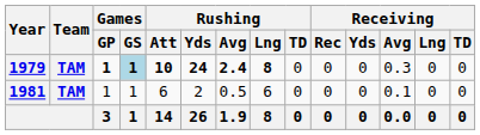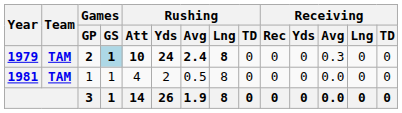 <table class="wikitable" style="text-align:center;">
 <tr>
 <th rowspan="2">Year</th>
 <th rowspan="2">Team</th>
 <th colspan="2">Games</th>
 <th colspan="5">Rushing</th>
 <th colspan="5">Receiving</th>
 </tr>
 <tr>
 <th>GP</th>
 <th>GS</th>
 <th>Att</th>
 <th>Yds</th>
 <th>Avg</th>
 <th>Lng</th>
 <th>TD</th>
 <th>Rec</th>
 <th>Yds</th>
 <th>Avg</th>
 <th>Lng</th>
 <th>TD</th>
 </tr>
 <tr>
 <th><a href='#'>1979</a></th>
 <th><a href='#'>TAM</a></th>
-<td><strong>1</strong></td>
+<td><strong>2</strong></td>
 <td style="background: lightblue;"><strong>1</strong></td>
 <td><strong>10</strong></td>
 <td><strong>24</strong></td>
 <td><strong>2.4</strong></td>
 <td><strong>8</strong></td>
 <td>0</td>
 <td>0</td>
 <td>0</td>
 <td>0.3</td>
 <td>0</td>
 <td>0</td>
 </tr>
 <tr>
 <th><a href='#'>1981</a></th>
 <th><a href='#'>TAM</a></th>
 <td>1</td>
 <td>1</td>
-<td>6</td>
+<td>4</td>
 <td>2</td>
 <td>0.5</td>
-<td>6</td>
+<td>8</td>
 <td>0</td>
 <td>0</td>
 <td>0</td>
-<td>0.1</td>
+<td>0.0</td>
 <td>0</td>
 <td>0</td>
 </tr>
 <tr>
 <th colspan="2"></th>
 <th>3</th>
 <th>1</th>
 <th>14</th>
 <th>26</th>
 <th>1.9</th>
 <th>8</th>
 <th>0</th>
 <th>0</th>
 <th>0</th>
 <th>0.0</th>
 <th>0</th>
 <th>0</th>
 </tr>
 </table>
